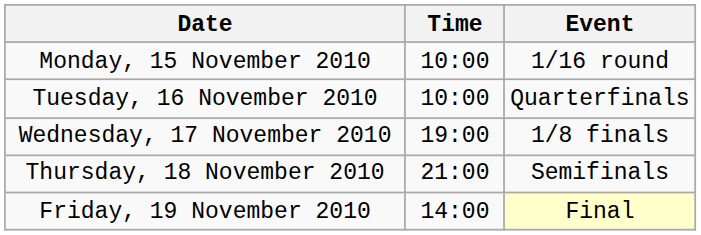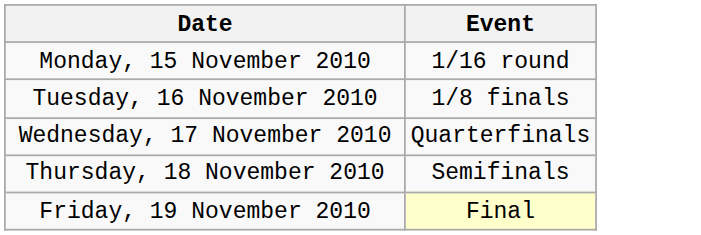 <table class = "wikitable" style="text-align:center;">
 <tr>
 <th width=220>Date</th>
-<th width=50>Time</th>
 <th width=100>Event</th>
 </tr>
 <tr>
 <td>Monday, 15 November 2010</td>
-<td>10:00</td>
 <td>1/16 round</td>
 </tr>
 <tr>
 <td>Tuesday, 16 November 2010</td>
-<td>10:00</td>
+<td>1/8 finals</td>
+</tr>
+<tr>
+<td>Wednesday, 17 November 2010</td>
 <td>Quarterfinals</td>
 </tr>
 <tr>
-<td>Wednesday, 17 November 2010</td>
-<td>19:00</td>
-<td>1/8 finals</td>
-</tr>
-<tr>
 <td>Thursday, 18 November 2010</td>
-<td>21:00</td>
 <td>Semifinals</td>
 </tr>
 <tr>
 <td>Friday, 19 November 2010</td>
-<td>14:00</td>
 <td bgcolor=ffffcc>Final</td>
 </tr>
 </table>
